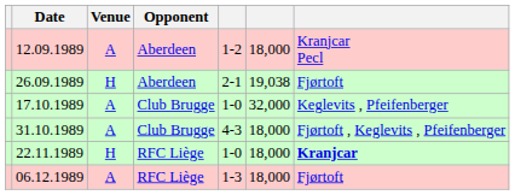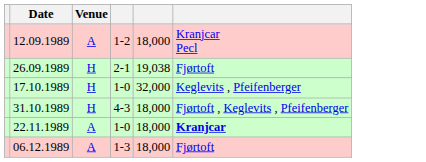 <table class="wikitable" Style="text-align: center">
 <tr>
 <th></th>
 <th>Date</th>
 <th>Venue</th>
-<th>Opponent</th>
 <th></th>
 <th></th>
 <th></th>
 </tr>
 <tr style="background:#fcc">
 <td></td>
 <td>12.09.1989</td>
 <td><a href='#'>A</a></td>
-<td align="left"><a href='#'>Aberdeen</a> </td>
 <td>1-2</td>
 <td align="right">18,000</td>
 <td align="left"><a href='#'>Kranjcar</a>  <br> <a href='#'>Pecl</a> </td>
 </tr>
 <tr style="background:#cfc">
 <td></td>
 <td>26.09.1989</td>
 <td><a href='#'>H</a></td>
-<td align="left"><a href='#'>Aberdeen</a> </td>
 <td>2-1</td>
 <td align="right">19,038</td>
 <td align="left"><a href='#'>Fjørtoft</a> </td>
 </tr>
 <tr style="background:#cfc">
 <td></td>
 <td>17.10.1989</td>
-<td><a href='#'>A</a></td>
-<td align="left"><a href='#'>Club Brugge</a> </td>
+<td><a href='#'>H</a></td>
 <td>1-0</td>
 <td align="right">32,000</td>
 <td align="left"><a href='#'>Keglevits</a> , <a href='#'>Pfeifenberger</a> </td>
 </tr>
 <tr style="background:#cfc">
 <td></td>
 <td>31.10.1989</td>
-<td><a href='#'>A</a></td>
-<td align="left"><a href='#'>Club Brugge</a> </td>
+<td><a href='#'>H</a></td>
 <td>4-3</td>
 <td align="right">18,000</td>
 <td align="left"><a href='#'>Fjørtoft</a> , <a href='#'>Keglevits</a>  , <a href='#'>Pfeifenberger</a> </td>
 </tr>
 <tr style="background:#cfc">
 <td></td>
 <td>22.11.1989</td>
-<td><a href='#'>H</a></td>
-<td align="left"><a href='#'>RFC Liège</a> </td>
+<td><a href='#'>A</a></td>
 <td>1-0</td>
 <td align="right">18,000</td>
 <td align="left"><strong><a href='#'>Kranjcar</a> </strong></td>
 </tr>
 <tr style="background:#fcc">
 <td></td>
 <td>06.12.1989</td>
 <td><a href='#'>A</a></td>
-<td align="left"><a href='#'>RFC Liège</a> </td>
 <td>1-3</td>
 <td align="right">18,000</td>
 <td align="left"><a href='#'>Fjørtoft</a> </td>
 </tr>
 </table>
